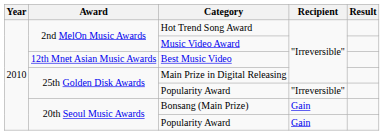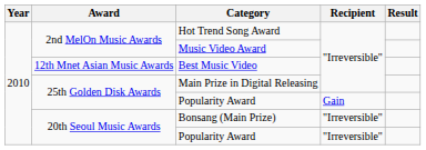 <table class="wikitable">
 <tr>
 <th>Year</th>
 <th>Award</th>
 <th>Category</th>
 <th>Recipient</th>
 <th>Result</th>
 </tr>
 <tr>
 <td rowspan="7">2010</td>
 <td style="text-align:center;" rowspan="2">2nd <a href='#'>MelOn Music Awards</a></td>
 <td>Hot Trend Song Award</td>
 <td rowspan="4">"Irreversible"</td>
 <td></td>
 </tr>
 <tr>
 <td><a href='#'>Music Video Award</a></td>
 <td></td>
 </tr>
 <tr>
 <td style="text-align:center;"><a href='#'>12th Mnet Asian Music Awards</a></td>
 <td><a href='#'>Best Music Video</a></td>
 <td></td>
 </tr>
 <tr>
 <td style="text-align:center;" rowspan="2">25th <a href='#'>Golden Disk Awards</a></td>
 <td>Main Prize in Digital Releasing</td>
 <td></td>
 </tr>
 <tr>
 <td>Popularity Award</td>
-<td>"Irreversible"</td>
+<td><a href='#'>Gain</a></td>
 <td></td>
 </tr>
 <tr>
 <td style="text-align:center;" rowspan="2">20th <a href='#'>Seoul Music Awards</a></td>
 <td>Bonsang (Main Prize)</td>
-<td><a href='#'>Gain</a></td>
+<td>"Irreversible"</td>
 <td></td>
 </tr>
 <tr>
 <td>Popularity Award</td>
-<td><a href='#'>Gain</a></td>
+<td>"Irreversible"</td>
 <td></td>
 </tr>
 </table>
